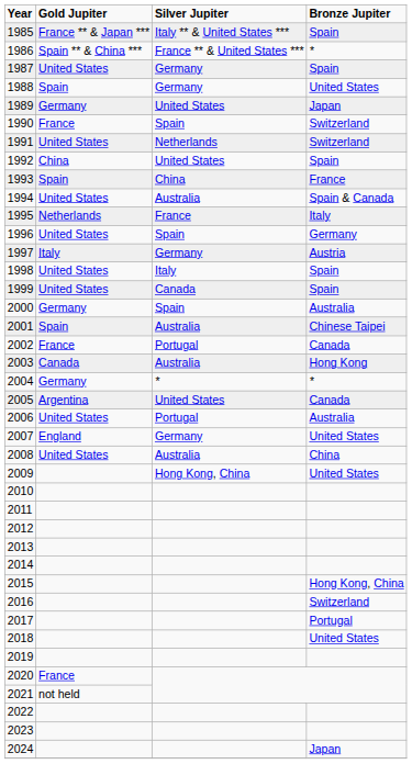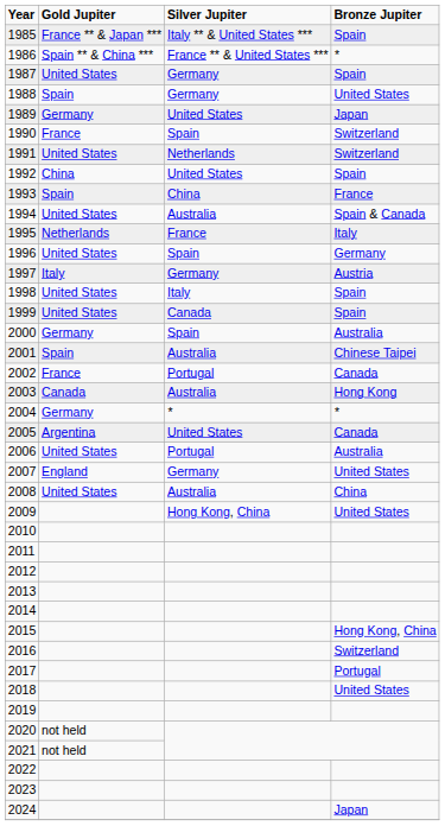 <table class=wikitable>
 <tr>
 <td><strong>Year</strong></td>
 <td><strong>Gold Jupiter</strong></td>
 <td><strong>Silver Jupiter</strong></td>
 <td><strong>Bronze Jupiter</strong></td>
 </tr>
 <tr style="background:#efefef;">
 <td>1985</td>
 <td> <a href='#'>France</a> ** &  <a href='#'>Japan</a> ***</td>
 <td> <a href='#'>Italy</a> ** &  <a href='#'>United States</a> ***</td>
 <td> <a href='#'>Spain</a></td>
 </tr>
 <tr>
 <td>1986</td>
 <td> <a href='#'>Spain</a> ** &  <a href='#'>China</a> ***</td>
 <td> <a href='#'>France</a> ** &  <a href='#'>United States</a> ***</td>
 <td><em>*</em></td>
 </tr>
 <tr style="background:#efefef;">
 <td>1987</td>
 <td> <a href='#'>United States</a></td>
 <td> <a href='#'>Germany</a></td>
 <td> <a href='#'>Spain</a></td>
 </tr>
 <tr>
 <td>1988</td>
 <td> <a href='#'>Spain</a></td>
 <td> <a href='#'>Germany</a></td>
 <td> <a href='#'>United States</a></td>
 </tr>
 <tr style="background:#efefef;">
 <td>1989</td>
 <td> <a href='#'>Germany</a></td>
 <td> <a href='#'>United States</a></td>
 <td> <a href='#'>Japan</a></td>
 </tr>
 <tr>
 <td>1990</td>
 <td> <a href='#'>France</a></td>
 <td> <a href='#'>Spain</a></td>
 <td> <a href='#'>Switzerland</a></td>
 </tr>
 <tr style="background:#efefef;">
 <td>1991</td>
 <td> <a href='#'>United States</a></td>
 <td> <a href='#'>Netherlands</a></td>
 <td> <a href='#'>Switzerland</a></td>
 </tr>
 <tr>
 <td>1992</td>
 <td> <a href='#'>China</a></td>
 <td> <a href='#'>United States</a></td>
 <td> <a href='#'>Spain</a></td>
 </tr>
 <tr style="background:#efefef;">
 <td>1993</td>
 <td> <a href='#'>Spain</a></td>
 <td> <a href='#'>China</a></td>
 <td> <a href='#'>France</a></td>
 </tr>
 <tr>
 <td>1994</td>
 <td> <a href='#'>United States</a></td>
 <td> <a href='#'>Australia</a></td>
 <td> <a href='#'>Spain</a> &  <a href='#'>Canada</a></td>
 </tr>
 <tr style="background:#efefef;">
 <td>1995</td>
 <td> <a href='#'>Netherlands</a></td>
 <td> <a href='#'>France</a></td>
 <td> <a href='#'>Italy</a></td>
 </tr>
 <tr>
 <td>1996</td>
 <td> <a href='#'>United States</a></td>
 <td> <a href='#'>Spain</a></td>
 <td> <a href='#'>Germany</a></td>
 </tr>
 <tr style="background:#efefef;">
 <td>1997</td>
 <td> <a href='#'>Italy</a></td>
 <td> <a href='#'>Germany</a></td>
 <td> <a href='#'>Austria</a></td>
 </tr>
 <tr>
 <td>1998</td>
 <td> <a href='#'>United States</a></td>
 <td> <a href='#'>Italy</a></td>
 <td> <a href='#'>Spain</a></td>
 </tr>
 <tr style="background:#efefef;">
 <td>1999</td>
 <td> <a href='#'>United States</a></td>
 <td> <a href='#'>Canada</a></td>
 <td> <a href='#'>Spain</a></td>
 </tr>
 <tr>
 <td>2000</td>
 <td> <a href='#'>Germany</a></td>
 <td> <a href='#'>Spain</a></td>
 <td> <a href='#'>Australia</a></td>
 </tr>
 <tr style="background:#efefef;">
 <td>2001</td>
 <td> <a href='#'>Spain</a></td>
 <td> <a href='#'>Australia</a></td>
 <td> <a href='#'>Chinese Taipei</a></td>
 </tr>
 <tr>
 <td>2002</td>
 <td> <a href='#'>France</a></td>
 <td> <a href='#'>Portugal</a></td>
 <td> <a href='#'>Canada</a></td>
 </tr>
 <tr style="background:#efefef;">
 <td>2003</td>
 <td> <a href='#'>Canada</a></td>
 <td> <a href='#'>Australia</a></td>
 <td> <a href='#'>Hong Kong</a></td>
 </tr>
 <tr>
 <td>2004</td>
 <td> <a href='#'>Germany</a></td>
 <td><em>*</em></td>
 <td><em>*</em></td>
 </tr>
 <tr style="background:#efefef;">
 <td>2005</td>
 <td> <a href='#'>Argentina</a></td>
 <td> <a href='#'>United States</a></td>
 <td> <a href='#'>Canada</a></td>
 </tr>
 <tr>
 <td>2006</td>
 <td> <a href='#'>United States</a></td>
 <td> <a href='#'>Portugal</a></td>
 <td> <a href='#'>Australia</a></td>
 </tr>
 <tr>
 <td>2007</td>
 <td> <a href='#'>England</a></td>
 <td> <a href='#'>Germany</a></td>
 <td> <a href='#'>United States</a></td>
 </tr>
 <tr>
 <td>2008</td>
 <td> <a href='#'>United States</a></td>
 <td> <a href='#'>Australia</a></td>
 <td> <a href='#'>China</a></td>
 </tr>
 <tr>
 <td>2009</td>
 <td></td>
 <td> <a href='#'>Hong Kong</a>, <a href='#'>China</a></td>
 <td> <a href='#'>United States</a></td>
 </tr>
 <tr>
 <td>2010</td>
 <td></td>
 <td></td>
 <td></td>
 </tr>
 <tr>
 <td>2011</td>
 <td></td>
 <td></td>
 <td></td>
 </tr>
 <tr>
 <td>2012</td>
 <td></td>
 <td></td>
 <td></td>
 </tr>
 <tr>
 <td>2013</td>
 <td></td>
 <td></td>
 <td></td>
 </tr>
 <tr>
 <td>2014</td>
 <td></td>
 <td></td>
 <td></td>
 </tr>
 <tr>
 <td>2015</td>
 <td></td>
 <td></td>
 <td> <a href='#'>Hong Kong</a>, <a href='#'>China</a></td>
 </tr>
 <tr>
 <td>2016</td>
 <td></td>
 <td></td>
 <td> <a href='#'>Switzerland</a></td>
 </tr>
 <tr>
 <td>2017</td>
 <td></td>
 <td></td>
 <td> <a href='#'>Portugal</a></td>
 </tr>
 <tr>
 <td>2018</td>
 <td></td>
 <td></td>
 <td> <a href='#'>United States</a></td>
 </tr>
 <tr>
 <td>2019</td>
 <td></td>
 <td></td>
 <td></td>
 </tr>
 <tr>
 <td>2020</td>
-<td> <a href='#'>France</a></td>
+<td>not held</td>
 </tr>
 <tr>
 <td>2021</td>
 <td>not held</td>
 </tr>
 <tr>
 <td>2022</td>
 <td></td>
 <td></td>
 <td></td>
 </tr>
 <tr>
 <td>2023</td>
 <td></td>
 <td></td>
 <td></td>
 </tr>
 <tr>
 <td>2024</td>
 <td></td>
 <td></td>
 <td> <a href='#'>Japan</a></td>
 </tr>
 <tr>
 </tr>
 </table>
